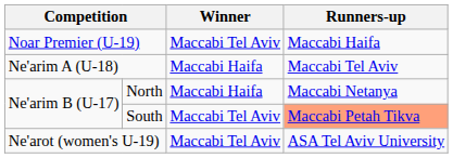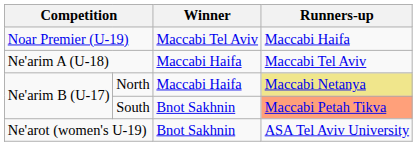 <table class="wikitable">
 <tr>
 <th colspan="2">Competition</th>
 <th>Winner</th>
 <th>Runners-up</th>
 </tr>
 <tr>
 <td colspan="2"><a href='#'>Noar Premier (U-19)</a></td>
 <td><a href='#'>Maccabi Tel Aviv</a></td>
 <td><a href='#'>Maccabi Haifa</a></td>
 </tr>
 <tr>
 <td colspan="2">Ne'arim A (U-18)</td>
 <td><a href='#'>Maccabi Haifa</a></td>
 <td><a href='#'>Maccabi Tel Aviv</a></td>
 </tr>
 <tr>
 <td rowspan="2">Ne'arim B (U-17)</td>
 <td>North</td>
 <td><a href='#'>Maccabi Haifa</a></td>
-<td><a href='#'>Maccabi Netanya</a></td>
+<td style="background: khaki;"><a href='#'>Maccabi Netanya</a></td>
 </tr>
 <tr>
 <td>South</td>
-<td><a href='#'>Maccabi Tel Aviv</a></td>
+<td><a href='#'>Bnot Sakhnin</a></td>
 <td style="background: lightsalmon;"><a href='#'>Maccabi Petah Tikva</a></td>
 </tr>
 <tr>
 <td colspan="2">Ne'arot (women's U-19)</td>
-<td><a href='#'>Maccabi Tel Aviv</a></td>
+<td><a href='#'>Bnot Sakhnin</a></td>
 <td><a href='#'>ASA Tel Aviv University</a></td>
 </tr>
 </table>
